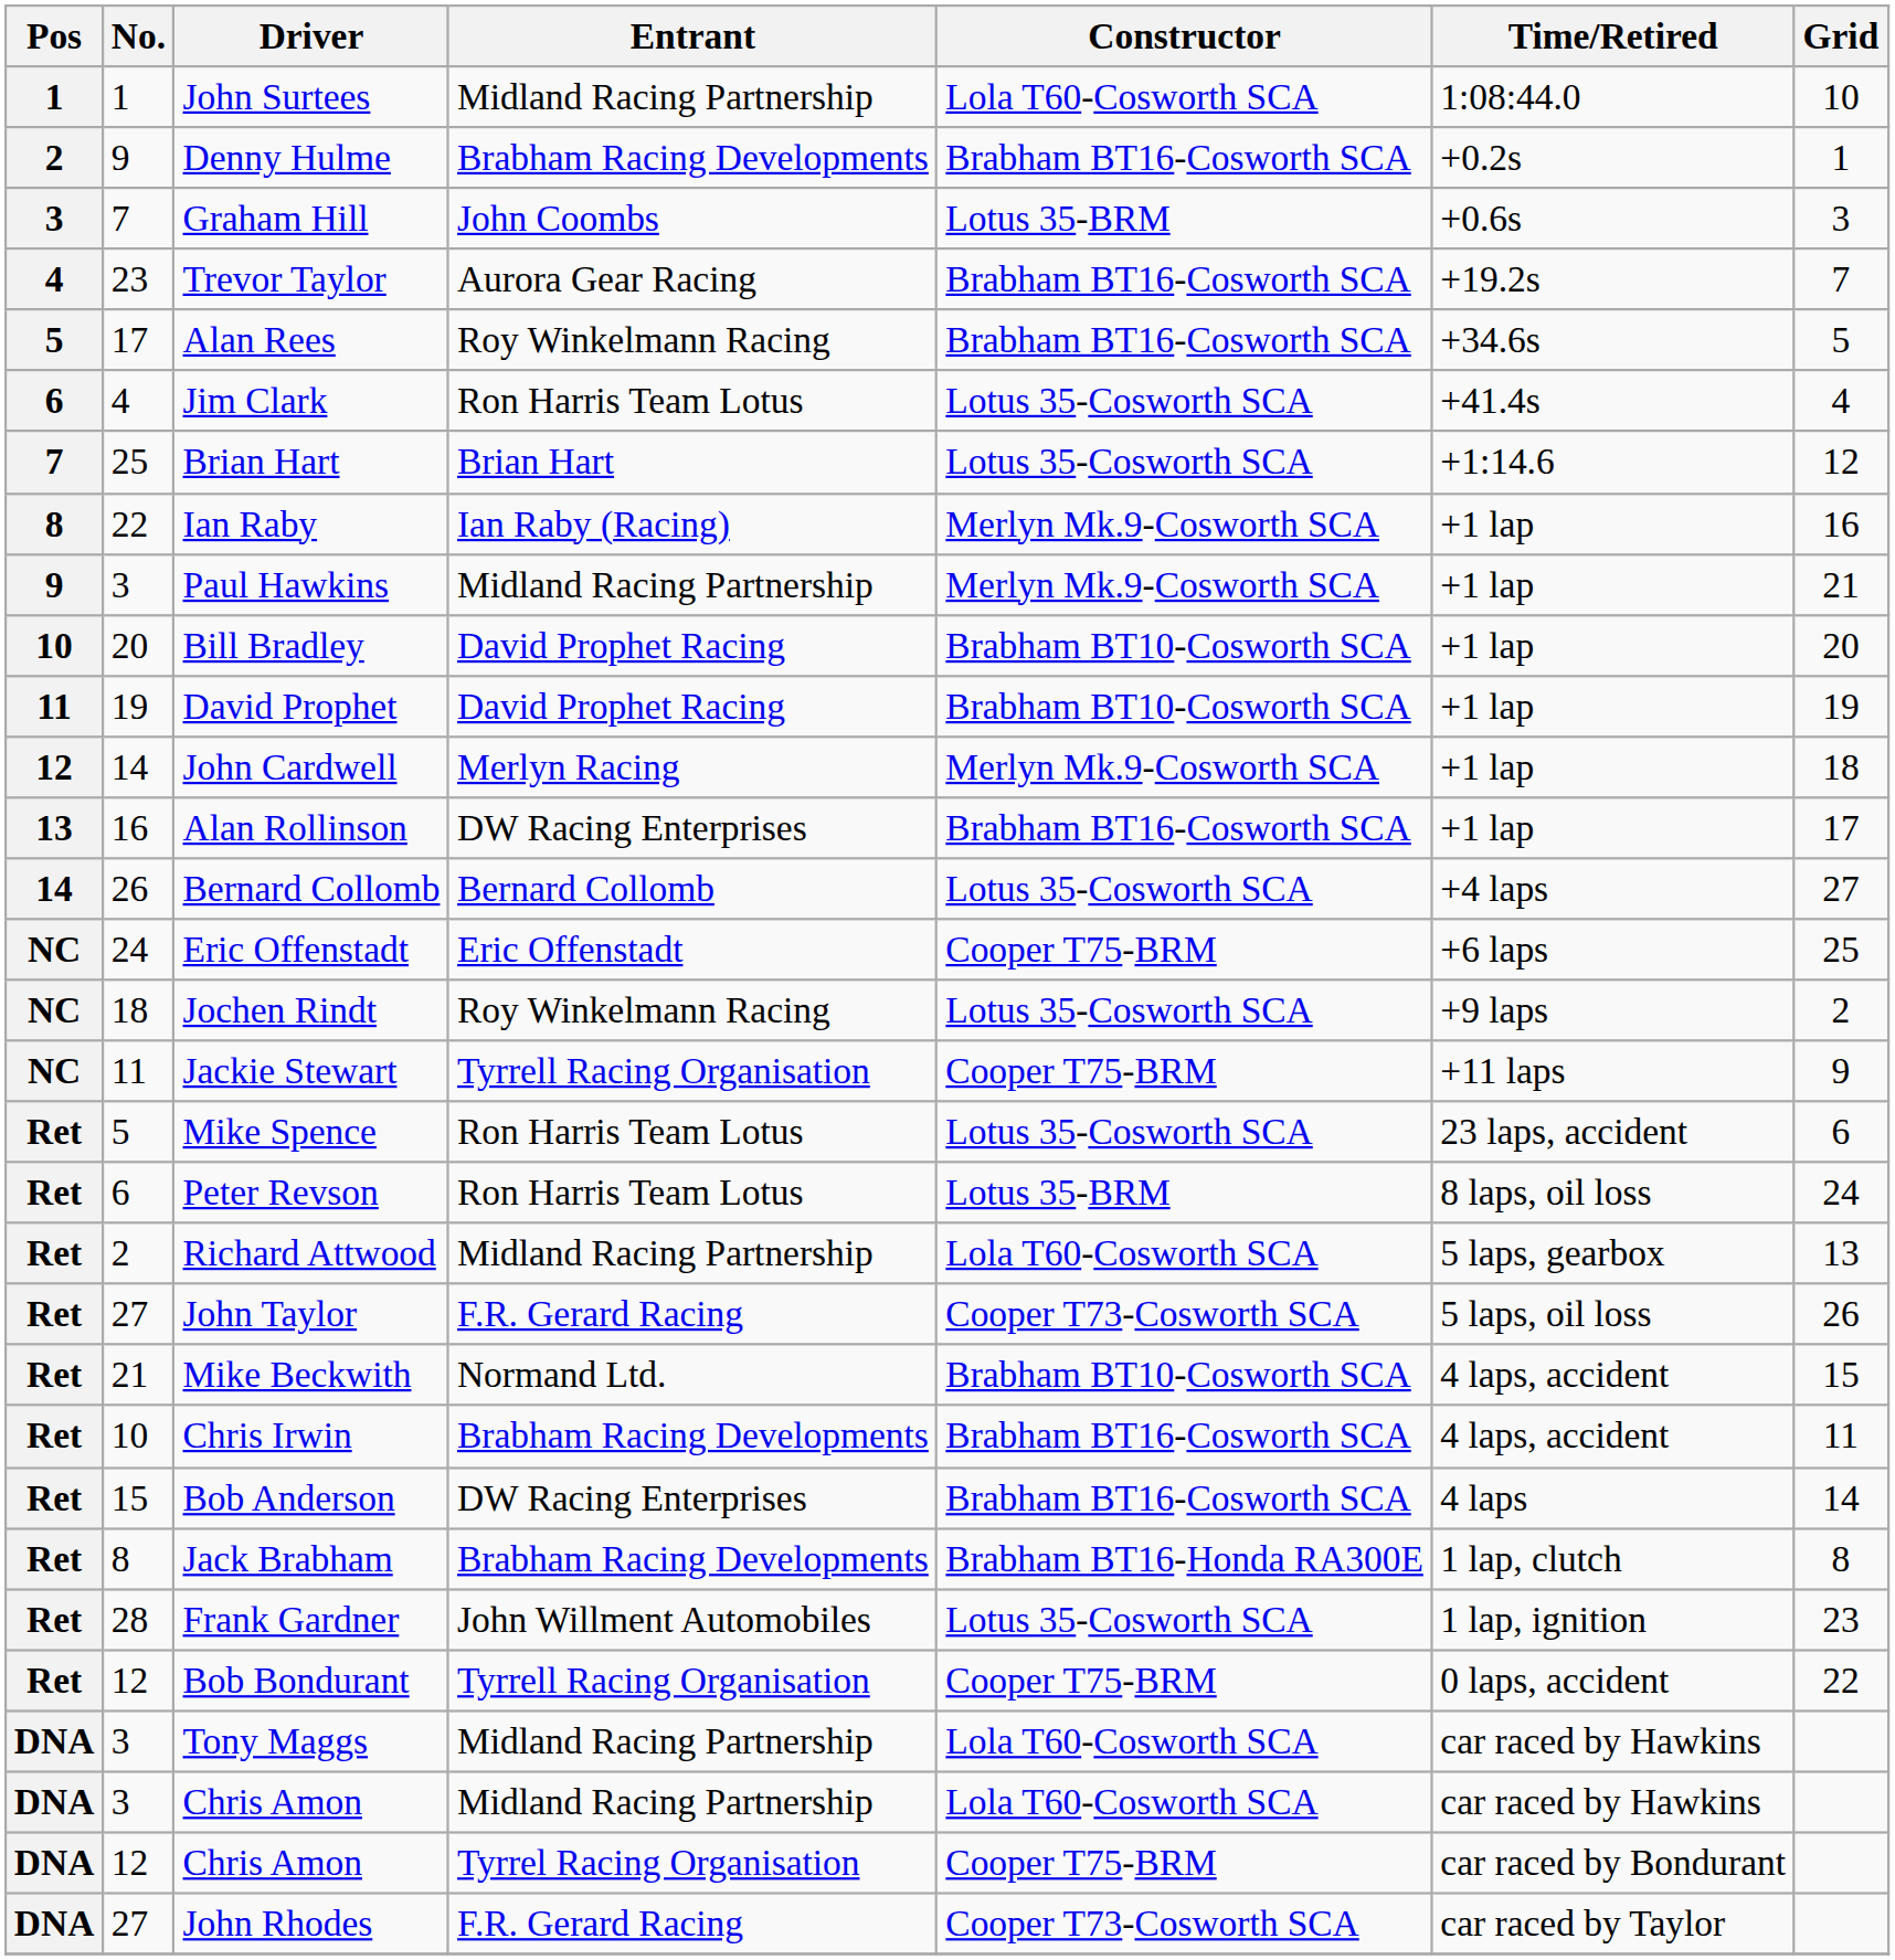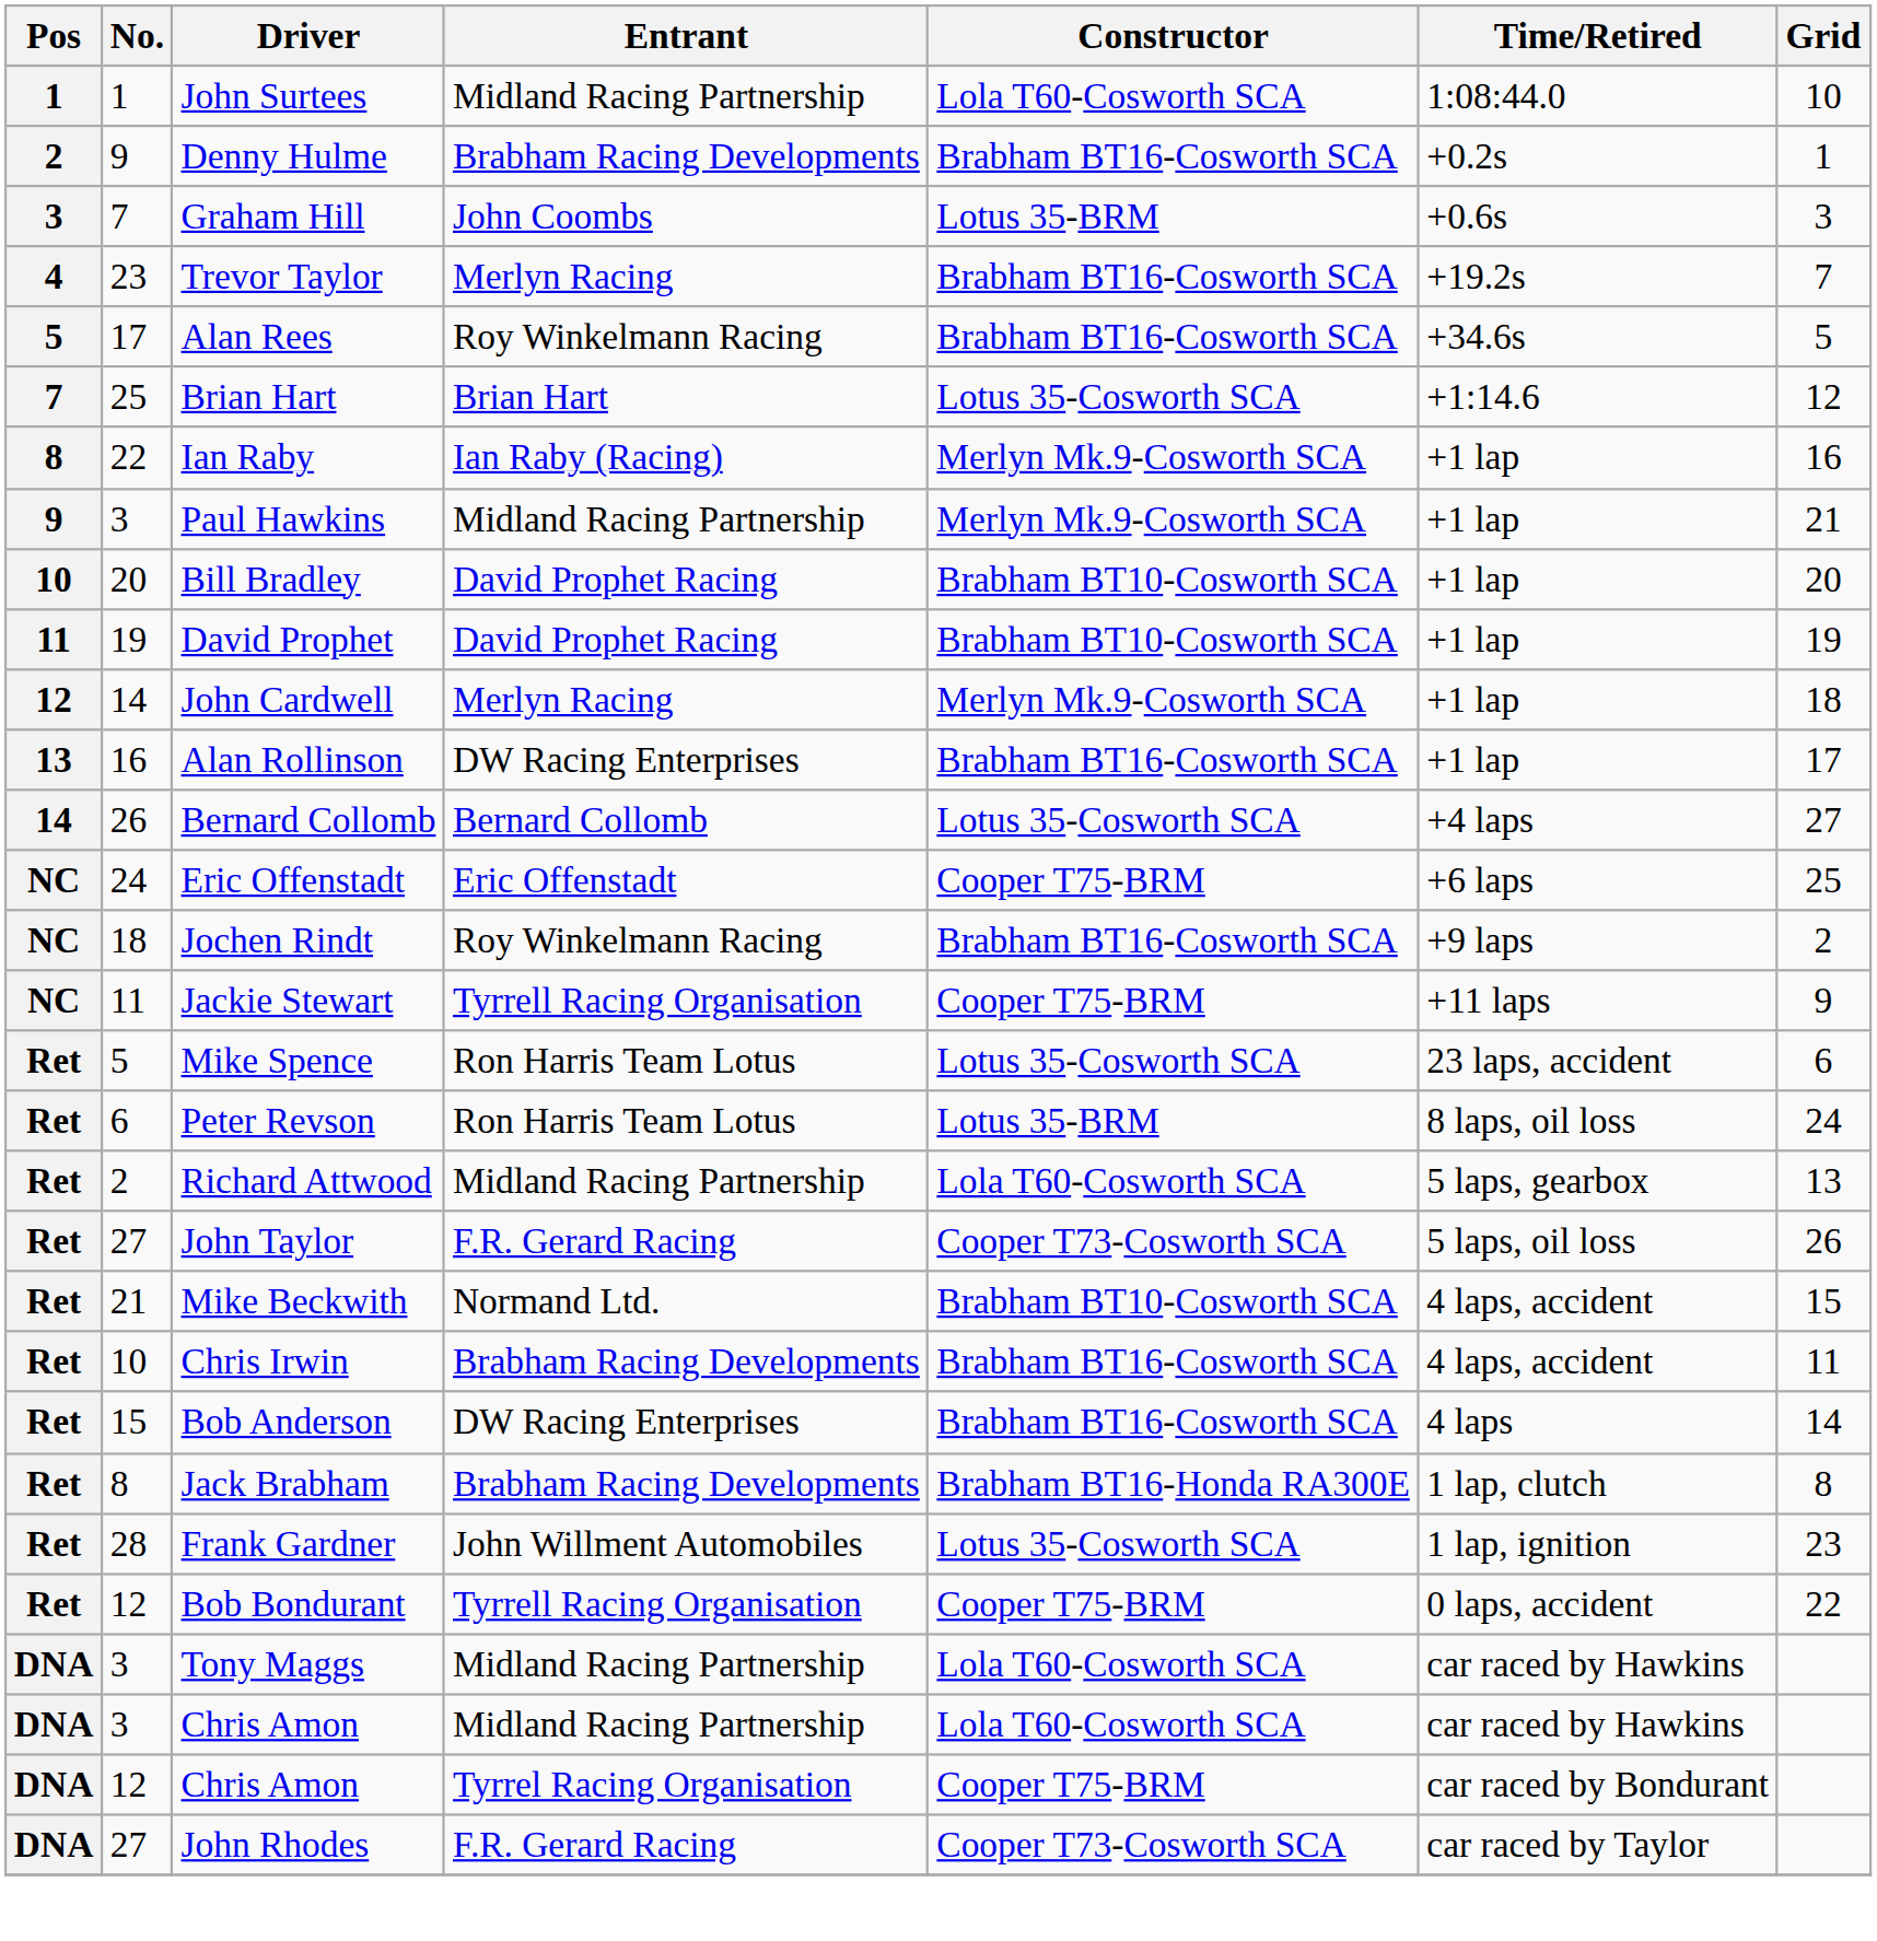 <table class="wikitable sortable" style="font-size: 95%;">
 <tr>
 <th>Pos</th>
 <th>No.</th>
 <th>Driver</th>
 <th>Entrant</th>
 <th>Constructor</th>
 <th>Time/Retired</th>
 <th>Grid</th>
 </tr>
 <tr>
 <th>1</th>
 <td>1</td>
 <td> <a href='#'>John Surtees</a></td>
 <td>Midland Racing Partnership</td>
 <td><a href='#'>Lola T60</a>-<a href='#'>Cosworth SCA</a></td>
 <td>1:08:44.0</td>
 <td style="text-align:center">10</td>
 </tr>
 <tr>
 <th>2</th>
 <td>9</td>
 <td> <a href='#'>Denny Hulme</a></td>
 <td><a href='#'>Brabham Racing Developments</a></td>
 <td><a href='#'>Brabham BT16</a>-<a href='#'>Cosworth SCA</a></td>
 <td>+0.2s</td>
 <td style="text-align:center">1</td>
 </tr>
 <tr>
 <th>3</th>
 <td>7</td>
 <td> <a href='#'>Graham Hill</a></td>
 <td><a href='#'>John Coombs</a></td>
 <td><a href='#'>Lotus 35</a>-<a href='#'>BRM</a></td>
 <td>+0.6s</td>
 <td style="text-align:center">3</td>
 </tr>
 <tr>
 <th>4</th>
 <td>23</td>
 <td> <a href='#'>Trevor Taylor</a></td>
-<td>Aurora Gear Racing</td>
+<td><a href='#'>Merlyn Racing</a></td>
 <td><a href='#'>Brabham BT16</a>-<a href='#'>Cosworth SCA</a></td>
 <td>+19.2s</td>
 <td style="text-align:center">7</td>
 </tr>
 <tr>
 <th>5</th>
 <td>17</td>
 <td> <a href='#'>Alan Rees</a></td>
 <td>Roy Winkelmann Racing</td>
 <td><a href='#'>Brabham BT16</a>-<a href='#'>Cosworth SCA</a></td>
 <td>+34.6s</td>
 <td style="text-align:center">5</td>
-</tr>
-<tr>
-<th>6</th>
-<td>4</td>
-<td> <a href='#'>Jim Clark</a></td>
-<td>Ron Harris Team Lotus</td>
-<td><a href='#'>Lotus 35</a>-<a href='#'>Cosworth SCA</a></td>
-<td>+41.4s</td>
-<td style="text-align:center">4</td>
 </tr>
 <tr>
 <th>7</th>
 <td>25</td>
 <td> <a href='#'>Brian Hart</a></td>
 <td><a href='#'>Brian Hart</a></td>
 <td><a href='#'>Lotus 35</a>-<a href='#'>Cosworth SCA</a></td>
 <td>+1:14.6</td>
 <td style="text-align:center">12</td>
 </tr>
 <tr>
 <th>8</th>
 <td>22</td>
 <td> <a href='#'>Ian Raby</a></td>
 <td><a href='#'>Ian Raby (Racing)</a></td>
 <td><a href='#'>Merlyn Mk.9</a>-<a href='#'>Cosworth SCA</a></td>
 <td>+1 lap</td>
 <td style="text-align:center">16</td>
 </tr>
 <tr>
 <th>9</th>
 <td>3</td>
 <td> <a href='#'>Paul Hawkins</a></td>
 <td>Midland Racing Partnership</td>
 <td><a href='#'>Merlyn Mk.9</a>-<a href='#'>Cosworth SCA</a></td>
 <td>+1 lap</td>
 <td style="text-align:center">21</td>
 </tr>
 <tr>
 <th>10</th>
 <td>20</td>
 <td> <a href='#'>Bill Bradley</a></td>
 <td><a href='#'>David Prophet Racing</a></td>
 <td><a href='#'>Brabham BT10</a>-<a href='#'>Cosworth SCA</a></td>
 <td>+1 lap</td>
 <td style="text-align:center">20</td>
 </tr>
 <tr>
 <th>11</th>
 <td>19</td>
 <td> <a href='#'>David Prophet</a></td>
 <td><a href='#'>David Prophet Racing</a></td>
 <td><a href='#'>Brabham BT10</a>-<a href='#'>Cosworth SCA</a></td>
 <td>+1 lap</td>
 <td style="text-align:center">19</td>
 </tr>
 <tr>
 <th>12</th>
 <td>14</td>
 <td> <a href='#'>John Cardwell</a></td>
 <td><a href='#'>Merlyn Racing</a></td>
 <td><a href='#'>Merlyn Mk.9</a>-<a href='#'>Cosworth SCA</a></td>
 <td>+1 lap</td>
 <td style="text-align:center">18</td>
 </tr>
 <tr>
 <th>13</th>
 <td>16</td>
 <td> <a href='#'>Alan Rollinson</a></td>
 <td>DW Racing Enterprises</td>
 <td><a href='#'>Brabham BT16</a>-<a href='#'>Cosworth SCA</a></td>
 <td>+1 lap</td>
 <td style="text-align:center">17</td>
 </tr>
 <tr>
 <th>14</th>
 <td>26</td>
 <td> <a href='#'>Bernard Collomb</a></td>
 <td><a href='#'>Bernard Collomb</a></td>
 <td><a href='#'>Lotus 35</a>-<a href='#'>Cosworth SCA</a></td>
 <td>+4 laps</td>
 <td style="text-align:center">27</td>
 </tr>
 <tr>
 <th>NC</th>
 <td>24</td>
 <td> <a href='#'>Eric Offenstadt</a></td>
 <td><a href='#'>Eric Offenstadt</a></td>
 <td><a href='#'>Cooper T75</a>-<a href='#'>BRM</a></td>
 <td>+6 laps</td>
 <td style="text-align:center">25</td>
 </tr>
 <tr>
 <th>NC</th>
 <td>18</td>
 <td> <a href='#'>Jochen Rindt</a></td>
 <td>Roy Winkelmann Racing</td>
-<td><a href='#'>Lotus 35</a>-<a href='#'>Cosworth SCA</a></td>
+<td><a href='#'>Brabham BT16</a>-<a href='#'>Cosworth SCA</a></td>
 <td>+9 laps</td>
 <td style="text-align:center">2</td>
 </tr>
 <tr>
 <th>NC</th>
 <td>11</td>
 <td> <a href='#'>Jackie Stewart</a></td>
 <td><a href='#'>Tyrrell Racing Organisation</a></td>
 <td><a href='#'>Cooper T75</a>-<a href='#'>BRM</a></td>
 <td>+11 laps</td>
 <td style="text-align:center">9</td>
 </tr>
 <tr>
 <th>Ret</th>
 <td>5</td>
 <td> <a href='#'>Mike Spence</a></td>
 <td>Ron Harris Team Lotus</td>
 <td><a href='#'>Lotus 35</a>-<a href='#'>Cosworth SCA</a></td>
 <td>23 laps, accident</td>
 <td style="text-align:center">6</td>
 </tr>
 <tr>
 <th>Ret</th>
 <td>6</td>
 <td> <a href='#'>Peter Revson</a></td>
 <td>Ron Harris Team Lotus</td>
 <td><a href='#'>Lotus 35</a>-<a href='#'>BRM</a></td>
 <td>8 laps, oil loss</td>
 <td style="text-align:center">24</td>
 </tr>
 <tr>
 <th>Ret</th>
 <td>2</td>
 <td> <a href='#'>Richard Attwood</a></td>
 <td>Midland Racing Partnership</td>
 <td><a href='#'>Lola T60</a>-<a href='#'>Cosworth SCA</a></td>
 <td>5 laps, gearbox</td>
 <td style="text-align:center">13</td>
 </tr>
 <tr>
 <th>Ret</th>
 <td>27</td>
 <td> <a href='#'>John Taylor</a></td>
 <td><a href='#'>F.R. Gerard Racing</a></td>
 <td><a href='#'>Cooper T73</a>-<a href='#'>Cosworth SCA</a></td>
 <td>5 laps, oil loss</td>
 <td style="text-align:center">26</td>
 </tr>
 <tr>
 <th>Ret</th>
 <td>21</td>
 <td> <a href='#'>Mike Beckwith</a></td>
 <td>Normand Ltd.</td>
 <td><a href='#'>Brabham BT10</a>-<a href='#'>Cosworth SCA</a></td>
 <td>4 laps, accident</td>
 <td style="text-align:center">15</td>
 </tr>
 <tr>
 <th>Ret</th>
 <td>10</td>
 <td> <a href='#'>Chris Irwin</a></td>
 <td><a href='#'>Brabham Racing Developments</a></td>
 <td><a href='#'>Brabham BT16</a>-<a href='#'>Cosworth SCA</a></td>
 <td>4 laps, accident</td>
 <td style="text-align:center">11</td>
 </tr>
 <tr>
 <th>Ret</th>
 <td>15</td>
 <td> <a href='#'>Bob Anderson</a></td>
 <td>DW Racing Enterprises</td>
 <td><a href='#'>Brabham BT16</a>-<a href='#'>Cosworth SCA</a></td>
 <td>4 laps</td>
 <td style="text-align:center">14</td>
 </tr>
 <tr>
 <th>Ret</th>
 <td>8</td>
 <td> <a href='#'>Jack Brabham</a></td>
 <td><a href='#'>Brabham Racing Developments</a></td>
 <td><a href='#'>Brabham BT16</a>-<a href='#'>Honda RA300E</a></td>
 <td>1 lap, clutch</td>
 <td style="text-align:center">8</td>
 </tr>
 <tr>
 <th>Ret</th>
 <td>28</td>
 <td> <a href='#'>Frank Gardner</a></td>
 <td>John Willment Automobiles</td>
 <td><a href='#'>Lotus 35</a>-<a href='#'>Cosworth SCA</a></td>
 <td>1 lap, ignition</td>
 <td style="text-align:center">23</td>
 </tr>
 <tr>
 <th>Ret</th>
 <td>12</td>
 <td> <a href='#'>Bob Bondurant</a></td>
 <td><a href='#'>Tyrrell Racing Organisation</a></td>
 <td><a href='#'>Cooper T75</a>-<a href='#'>BRM</a></td>
 <td>0 laps, accident</td>
 <td style="text-align:center">22</td>
 </tr>
 <tr>
 <th>DNA</th>
 <td>3</td>
 <td> <a href='#'>Tony Maggs</a></td>
 <td>Midland Racing Partnership</td>
 <td><a href='#'>Lola T60</a>-<a href='#'>Cosworth SCA</a></td>
 <td>car raced by Hawkins</td>
 <td style="text-align:center"></td>
 </tr>
 <tr>
 <th>DNA</th>
 <td>3</td>
 <td> <a href='#'>Chris Amon</a></td>
 <td>Midland Racing Partnership</td>
 <td><a href='#'>Lola T60</a>-<a href='#'>Cosworth SCA</a></td>
 <td>car raced by Hawkins</td>
 <td style="text-align:center"></td>
 </tr>
 <tr>
 <th>DNA</th>
 <td>12</td>
 <td> <a href='#'>Chris Amon</a></td>
 <td><a href='#'>Tyrrel Racing Organisation</a></td>
 <td><a href='#'>Cooper T75</a>-<a href='#'>BRM</a></td>
 <td>car raced by Bondurant</td>
 <td style="text-align:center"></td>
 </tr>
 <tr>
 <th>DNA</th>
 <td>27</td>
 <td> <a href='#'>John Rhodes</a></td>
 <td><a href='#'>F.R. Gerard Racing</a></td>
 <td><a href='#'>Cooper T73</a>-<a href='#'>Cosworth SCA</a></td>
 <td>car raced by Taylor</td>
 <td style="text-align:center"></td>
 </tr>
 <tr>
 </tr>
 </table>
